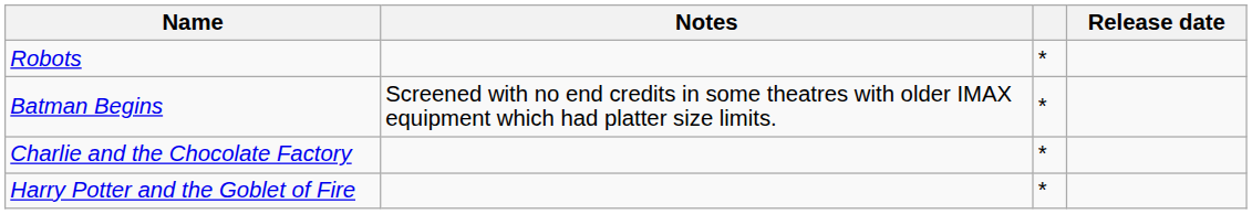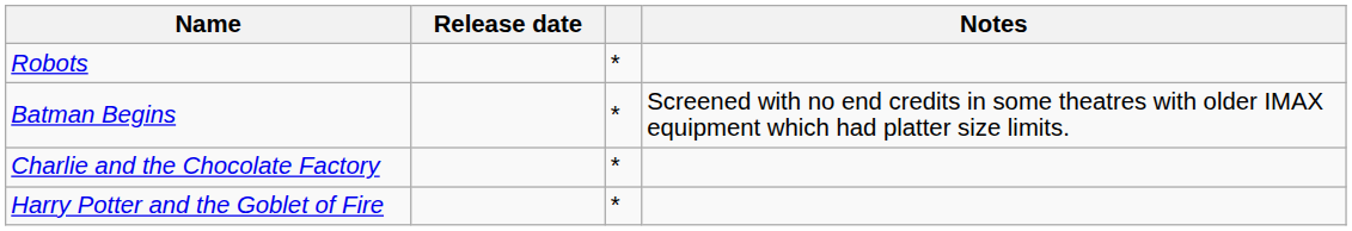 <table class="wikitable sortable collapsible" style="margin:auto;">
 <tr>
 <th scope="col" style="width:320px;">Name</th>
+<th scope="col" style="width:140px;">Release date</th>
+<th scope="col" class="unsortable" style="width:20px;"></th>
 <th scope="col" class="unsortable" style="width:580px;">Notes</th>
-<th scope="col" class="unsortable" style="width:20px;"></th>
-<th scope="col" style="width:140px;">Release date</th>
 </tr>
 <tr>
 <td><em><a href='#'>Robots</a></em></td>
+<td align=center></td>
+<td>*</td>
 <td></td>
-<td>*</td>
-<td align=center></td>
 </tr>
 <tr>
 <td><em><a href='#'>Batman Begins</a></em></td>
+<td align=center></td>
+<td>*</td>
 <td>Screened with no end credits in some theatres with older IMAX equipment which had platter size limits.</td>
-<td>*</td>
-<td align=center></td>
 </tr>
 <tr>
 <td><em><a href='#'>Charlie and the Chocolate Factory</a></em></td>
+<td align=center></td>
+<td>*</td>
 <td></td>
-<td>*</td>
-<td align=center></td>
 </tr>
 <tr>
 <td><em><a href='#'>Harry Potter and the Goblet of Fire</a></em></td>
+<td align=center></td>
+<td>*</td>
 <td></td>
-<td>*</td>
-<td align=center></td>
 </tr>
 </table>
